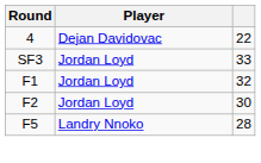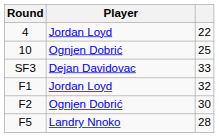 <table class="wikitable sortable" style="text-align: center;">
 <tr>
 <th>Round</th>
 <th style="width:200px;">Player</th>
 <th><a href='#'></a></th>
 </tr>
 <tr>
 <td>4</td>
-<td style="text-align:left"> <a href='#'>Dejan Davidovac</a></td>
+<td style="text-align:left"> <a href='#'>Jordan Loyd</a></td>
 <td>22</td>
 </tr>
 <tr>
+<td>10</td>
+<td style="text-align:left"> <a href='#'>Ognjen Dobrić</a></td>
+<td>25</td>
+</tr>
+<tr>
 <td>SF3</td>
-<td style="text-align:left"> <a href='#'>Jordan Loyd</a></td>
+<td style="text-align:left"> <a href='#'>Dejan Davidovac</a></td>
 <td>33</td>
 </tr>
 <tr>
 <td>F1</td>
 <td style="text-align:left"> <a href='#'>Jordan Loyd</a></td>
 <td>32</td>
 </tr>
 <tr>
 <td>F2</td>
-<td style="text-align:left"> <a href='#'>Jordan Loyd</a></td>
+<td style="text-align:left"> <a href='#'>Ognjen Dobrić</a></td>
 <td>30</td>
 </tr>
 <tr>
 <td>F5</td>
 <td style="text-align:left"> <a href='#'>Landry Nnoko</a></td>
 <td>28</td>
 </tr>
 </table>
